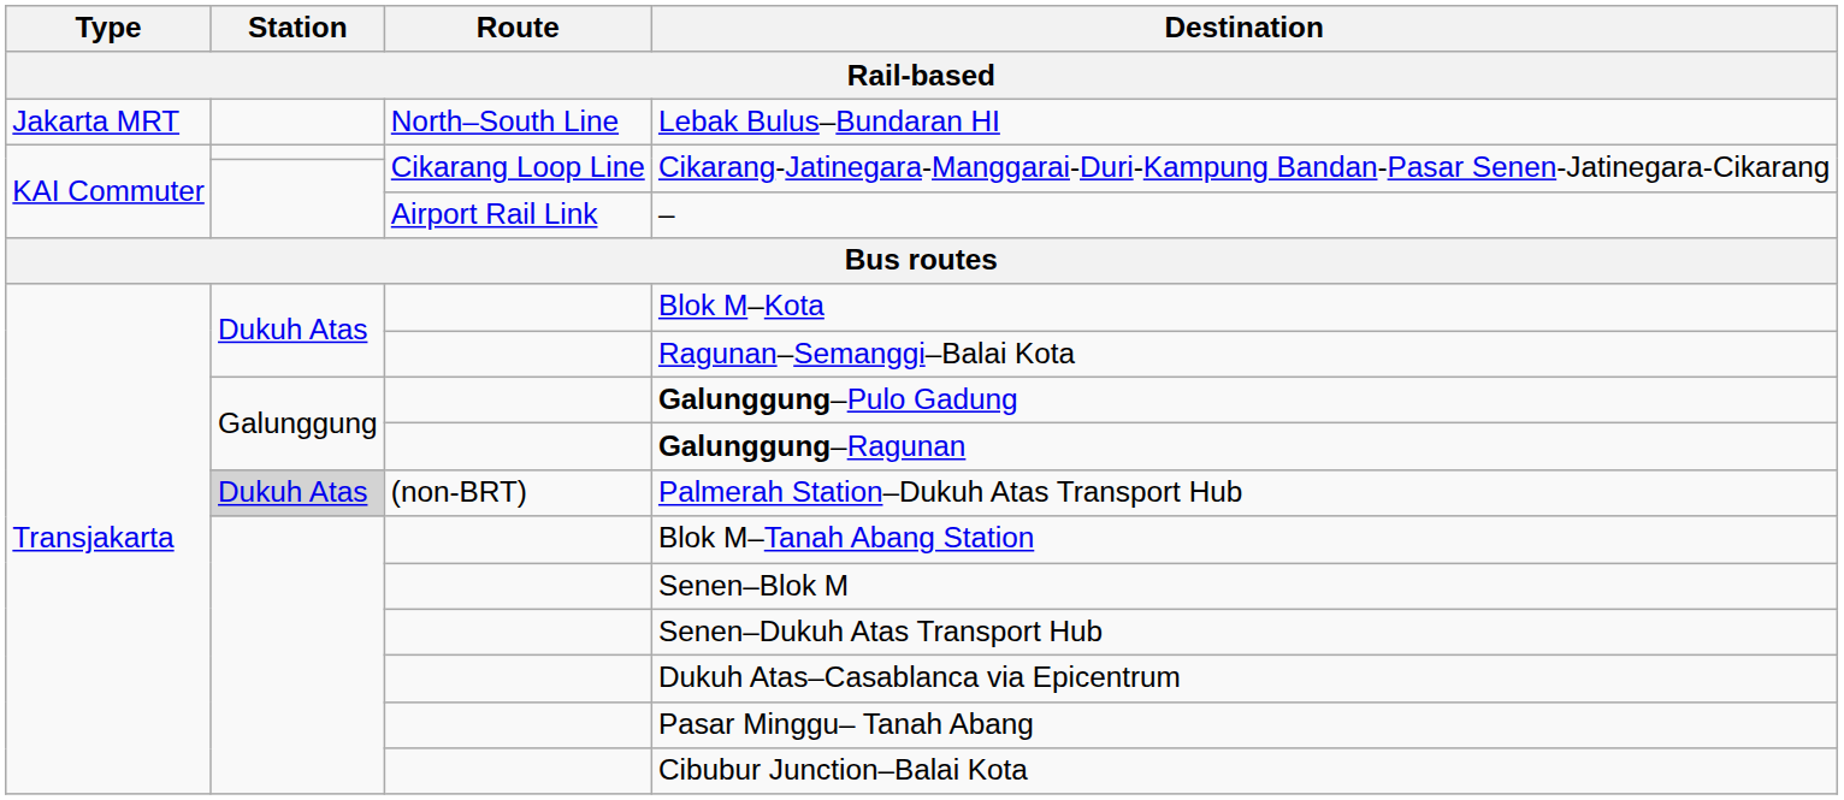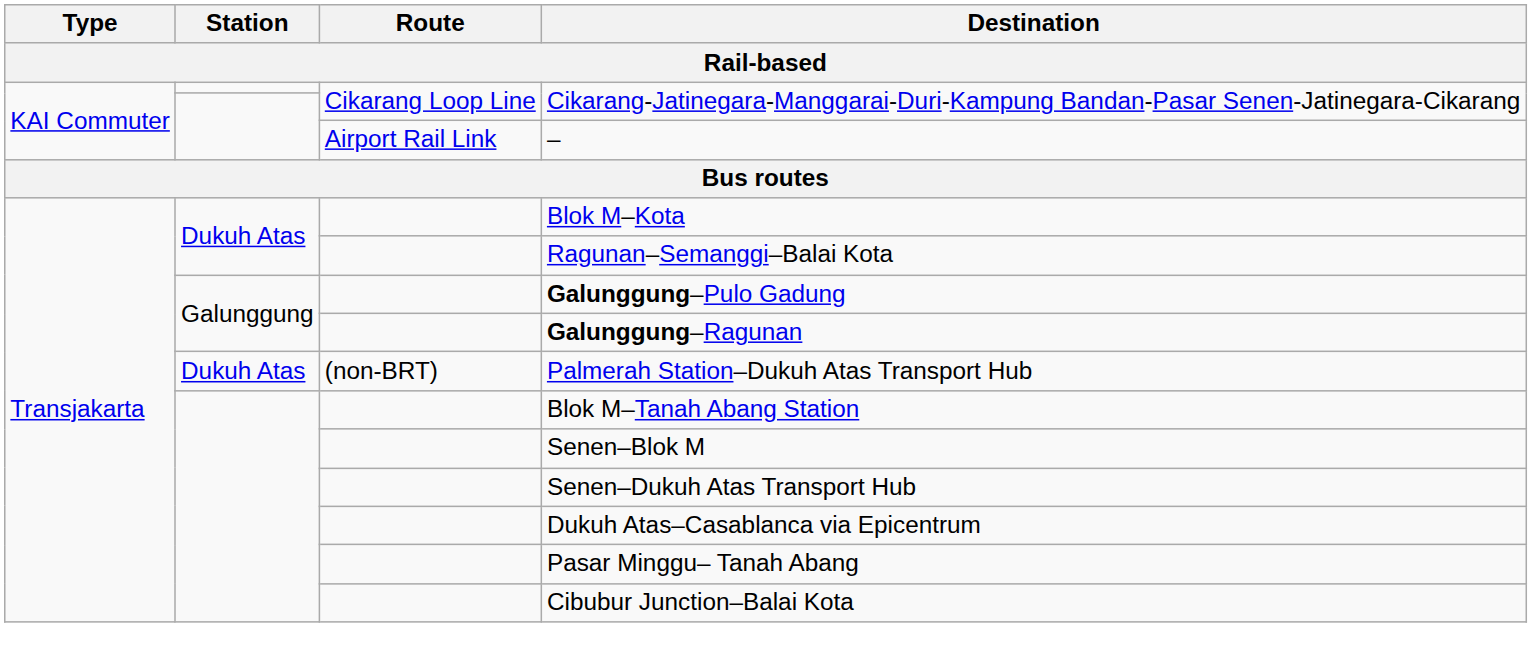 <table class="wikitable">
 <tr>
 <th>Type</th>
 <th>Station</th>
 <th>Route</th>
 <th>Destination</th>
 </tr>
 <tr>
 <th colspan="4">Rail-based</th>
-</tr>
-<tr>
-<td><a href='#'>Jakarta MRT</a></td>
-<td></td>
-<td> <a href='#'>North–South Line</a></td>
-<td><a href='#'>Lebak Bulus</a>–<a href='#'>Bundaran HI</a></td>
 </tr>
 <tr>
 <td rowspan="3"><a href='#'>KAI Commuter</a></td>
 <td></td>
 <td rowspan="2"> <a href='#'>Cikarang Loop Line</a></td>
 <td rowspan="2"><a href='#'>Cikarang</a>-<a href='#'>Jatinegara</a>-<a href='#'>Manggarai</a>-<a href='#'>Duri</a>-<a href='#'>Kampung Bandan</a>-<a href='#'>Pasar Senen</a>-Jatinegara-Cikarang</td>
 </tr>
 <tr>
 <td rowspan="2"></td>
 </tr>
 <tr>
 <td> <a href='#'>Airport Rail Link</a></td>
 <td>–</td>
 </tr>
 <tr>
 <th colspan="4"><strong>Bus routes</strong></th>
 </tr>
 <tr>
 <td rowspan="11"><a href='#'>Transjakarta</a></td>
 <td rowspan="2"><a href='#'>Dukuh Atas</a></td>
 <td></td>
 <td><a href='#'>Blok M</a>–<a href='#'>Kota</a></td>
 </tr>
 <tr>
 <td></td>
 <td><a href='#'>Ragunan</a>–<a href='#'>Semanggi</a>–Balai Kota</td>
 </tr>
 <tr>
 <td rowspan="2">Galunggung</td>
 <td></td>
 <td><strong>Galunggung</strong>–<a href='#'>Pulo Gadung</a></td>
 </tr>
 <tr>
 <td></td>
 <td><strong>Galunggung</strong>–<a href='#'>Ragunan</a></td>
 </tr>
 <tr>
-<td style="background: lightgrey;"><a href='#'>Dukuh Atas</a></td>
+<td><a href='#'>Dukuh Atas</a></td>
 <td> (non-BRT)</td>
 <td><a href='#'>Palmerah Station</a>–Dukuh Atas Transport Hub</td>
 </tr>
 <tr>
 <td rowspan="6"></td>
 <td></td>
 <td>Blok M–<a href='#'>Tanah Abang Station</a></td>
 </tr>
 <tr>
 <td></td>
 <td>Senen–Blok M</td>
 </tr>
 <tr>
 <td></td>
 <td>Senen–Dukuh Atas Transport Hub</td>
 </tr>
 <tr>
 <td></td>
 <td>Dukuh Atas–Casablanca via Epicentrum</td>
 </tr>
 <tr>
 <td></td>
 <td>Pasar Minggu– Tanah Abang</td>
 </tr>
 <tr>
 <td></td>
 <td>Cibubur Junction–Balai Kota</td>
 </tr>
 </table>
